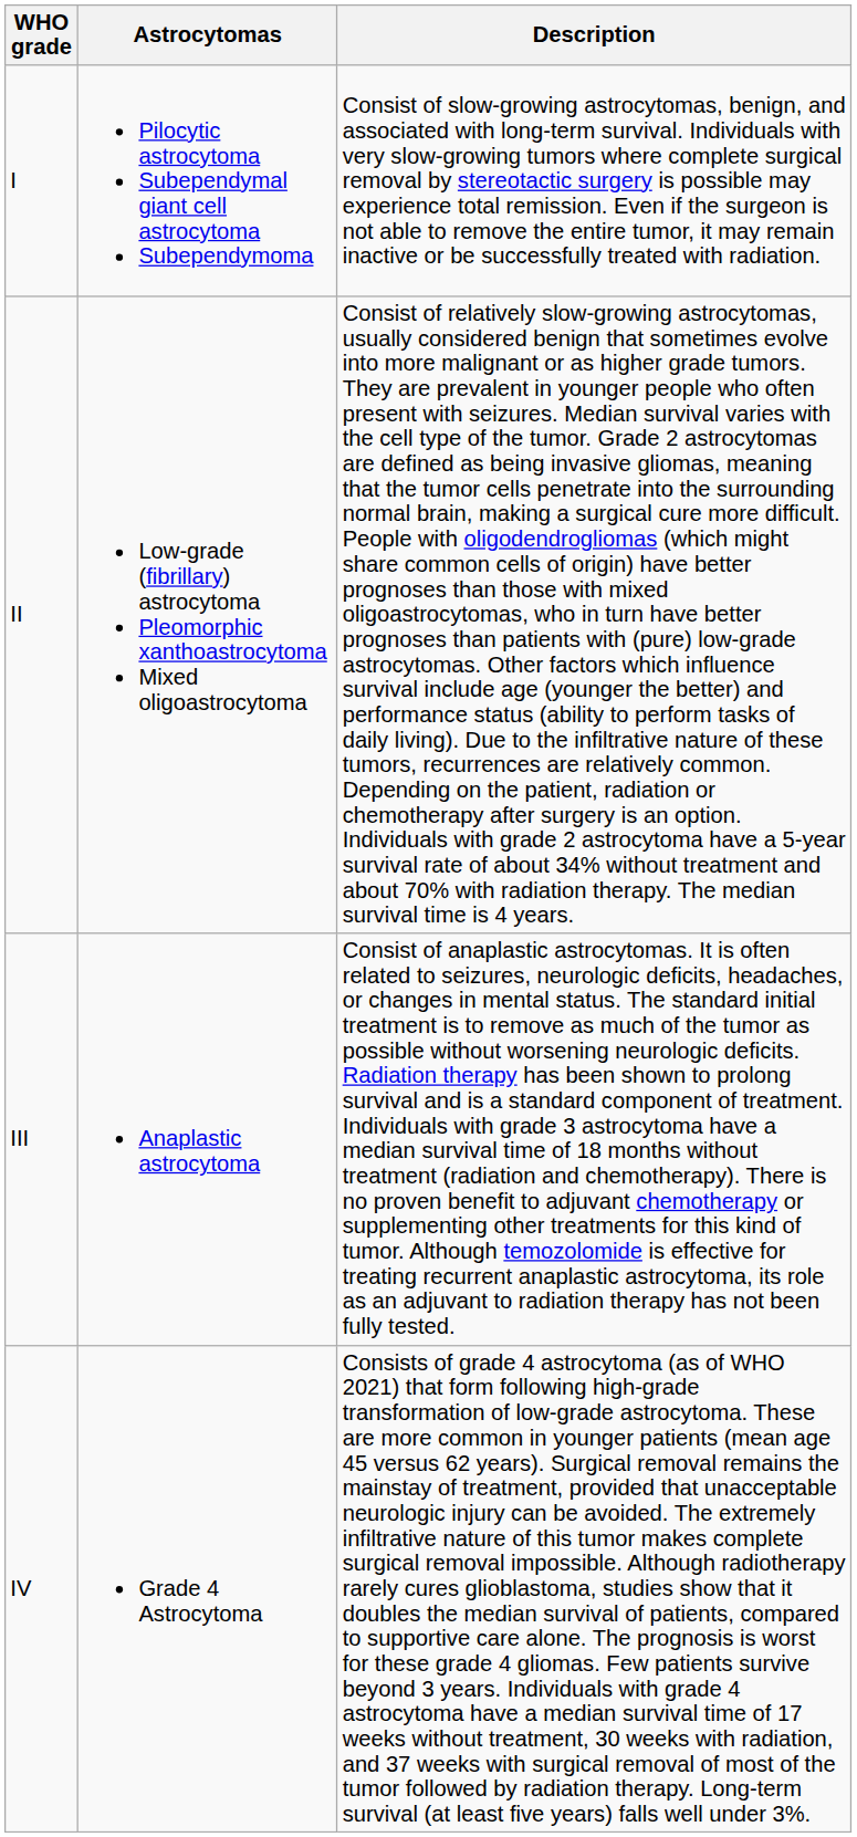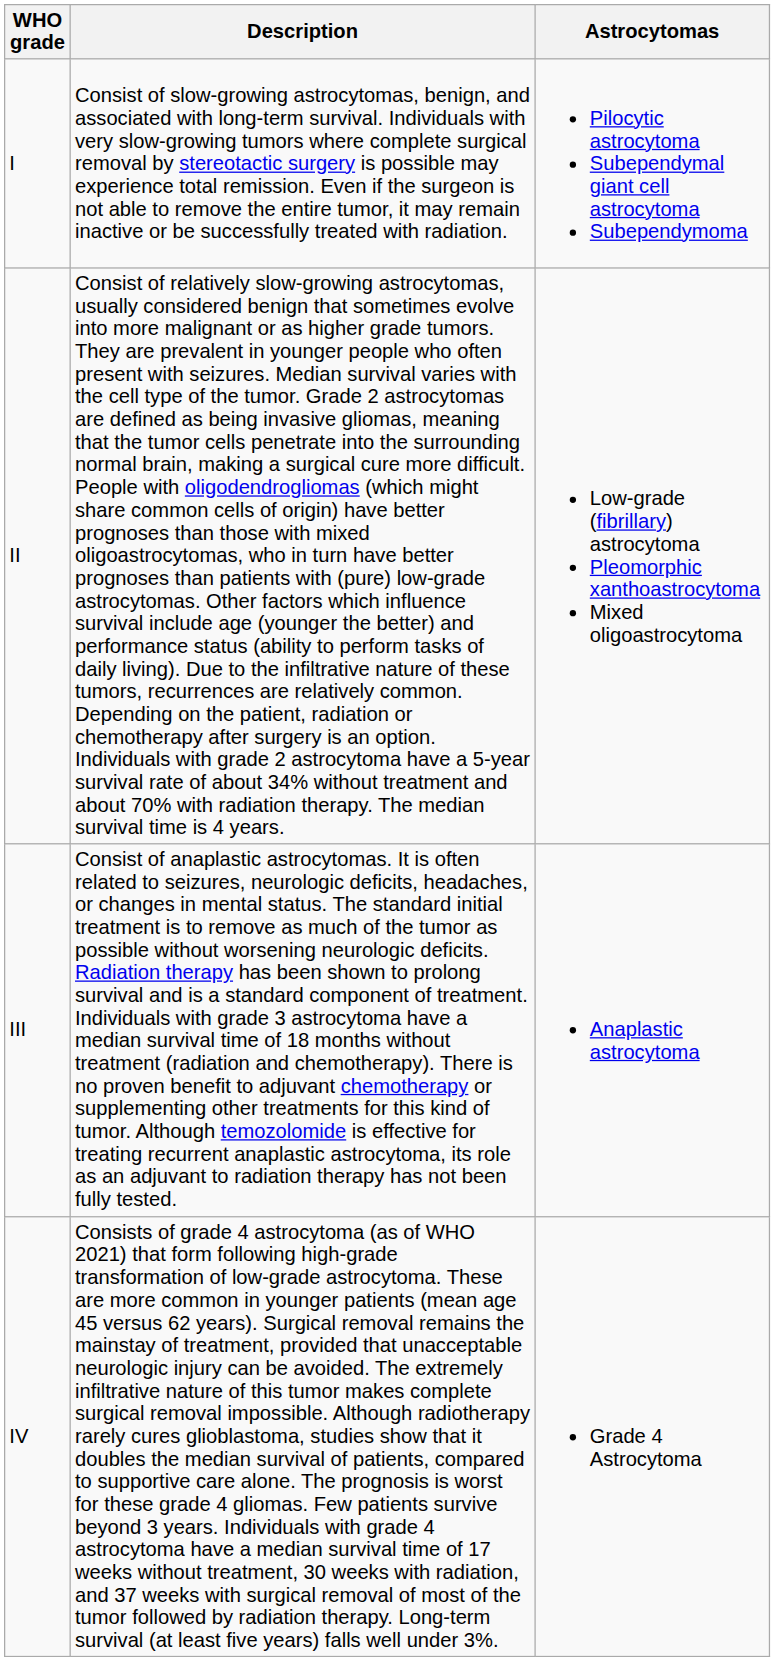 <table class="wikitable">
 <tr>
 <th>WHO grade</th>
+<th>Description</th>
 <th>Astrocytomas</th>
-<th>Description</th>
 </tr>
 <tr>
 <td>I</td>
+<td>Consist of slow-growing astrocytomas, benign, and associated with long-term survival.  Individuals with very slow-growing tumors where complete surgical removal by <a href='#'>stereotactic surgery</a> is possible may experience total remission. Even if the surgeon is not able to remove the entire tumor, it may remain inactive or be successfully treated with radiation.</td>
 <td><br><ul><li><a href='#'>Pilocytic astrocytoma</a></li><li><a href='#'>Subependymal giant cell astrocytoma</a></li><li><a href='#'>Subependymoma</a></li></ul></td>
-<td>Consist of slow-growing astrocytomas, benign, and associated with long-term survival.  Individuals with very slow-growing tumors where complete surgical removal by <a href='#'>stereotactic surgery</a> is possible may experience total remission. Even if the surgeon is not able to remove the entire tumor, it may remain inactive or be successfully treated with radiation.</td>
 </tr>
 <tr>
 <td>II</td>
+<td>Consist of relatively slow-growing astrocytomas, usually considered benign that sometimes evolve into more malignant or as higher grade tumors. They are prevalent in younger people who often present with seizures. Median survival varies with the cell type of the tumor. Grade 2 astrocytomas are defined as being invasive gliomas, meaning that the tumor cells penetrate into the surrounding normal brain, making a surgical cure more difficult. People with <a href='#'>oligodendrogliomas</a> (which might share common cells of origin) have better prognoses than those with mixed oligoastrocytomas, who in turn have better prognoses than patients with (pure) low-grade astrocytomas. Other factors which influence survival include age (younger the better) and performance status (ability to perform tasks of daily living). Due to the infiltrative nature of these tumors, recurrences are relatively common. Depending on the patient, radiation or chemotherapy after surgery is an option. Individuals with grade 2 astrocytoma have a 5-year survival rate of about 34% without treatment and about 70% with radiation therapy. The median survival time is 4 years.</td>
 <td><br><ul><li>Low-grade (<a href='#'>fibrillary</a>) astrocytoma</li><li><a href='#'>Pleomorphic xanthoastrocytoma</a></li><li>Mixed oligoastrocytoma</li></ul></td>
-<td>Consist of relatively slow-growing astrocytomas, usually considered benign that sometimes evolve into more malignant or as higher grade tumors. They are prevalent in younger people who often present with seizures. Median survival varies with the cell type of the tumor. Grade 2 astrocytomas are defined as being invasive gliomas, meaning that the tumor cells penetrate into the surrounding normal brain, making a surgical cure more difficult. People with <a href='#'>oligodendrogliomas</a> (which might share common cells of origin) have better prognoses than those with mixed oligoastrocytomas, who in turn have better prognoses than patients with (pure) low-grade astrocytomas. Other factors which influence survival include age (younger the better) and performance status (ability to perform tasks of daily living). Due to the infiltrative nature of these tumors, recurrences are relatively common. Depending on the patient, radiation or chemotherapy after surgery is an option. Individuals with grade 2 astrocytoma have a 5-year survival rate of about 34% without treatment and about 70% with radiation therapy. The median survival time is 4 years.</td>
 </tr>
 <tr>
 <td>III</td>
+<td>Consist of anaplastic astrocytomas. It is often related to seizures, neurologic deficits, headaches, or changes in mental status. The standard initial treatment is to remove as much of the tumor as possible without worsening neurologic deficits. <a href='#'>Radiation therapy</a> has been shown to prolong survival and is a standard component of treatment. Individuals with grade 3 astrocytoma have a median survival time of 18 months without treatment (radiation and chemotherapy). There is no proven benefit to adjuvant <a href='#'>chemotherapy</a> or supplementing other treatments for this kind of tumor. Although <a href='#'>temozolomide</a> is effective for treating recurrent anaplastic astrocytoma, its role as an adjuvant to radiation therapy has not been fully tested.</td>
 <td><br><ul><li><a href='#'>Anaplastic astrocytoma</a></li></ul></td>
-<td>Consist of anaplastic astrocytomas. It is often related to seizures, neurologic deficits, headaches, or changes in mental status. The standard initial treatment is to remove as much of the tumor as possible without worsening neurologic deficits. <a href='#'>Radiation therapy</a> has been shown to prolong survival and is a standard component of treatment. Individuals with grade 3 astrocytoma have a median survival time of 18 months without treatment (radiation and chemotherapy). There is no proven benefit to adjuvant <a href='#'>chemotherapy</a> or supplementing other treatments for this kind of tumor. Although <a href='#'>temozolomide</a> is effective for treating recurrent anaplastic astrocytoma, its role as an adjuvant to radiation therapy has not been fully tested.</td>
 </tr>
 <tr>
 <td>IV</td>
+<td>Consists of grade 4 astrocytoma (as of WHO 2021) that form following high-grade transformation of low-grade astrocytoma. These are more common in younger patients (mean age 45 versus 62 years). Surgical removal remains the mainstay of treatment, provided that unacceptable neurologic injury can be avoided. The extremely infiltrative nature of this tumor makes complete surgical removal impossible. Although radiotherapy rarely cures glioblastoma, studies show that it doubles the median survival of patients, compared to supportive care alone. The prognosis is worst for these grade 4 gliomas. Few patients survive beyond 3 years. Individuals with grade 4 astrocytoma have a median survival time of 17 weeks without treatment, 30 weeks with radiation, and 37 weeks with surgical removal of most of the tumor followed by radiation therapy. Long-term survival (at least five years) falls well under 3%.</td>
 <td><br><ul><li>Grade 4 Astrocytoma</li></ul></td>
-<td>Consists of grade 4 astrocytoma (as of WHO 2021) that form following high-grade transformation of low-grade astrocytoma. These are more common in younger patients (mean age 45 versus 62 years). Surgical removal remains the mainstay of treatment, provided that unacceptable neurologic injury can be avoided. The extremely infiltrative nature of this tumor makes complete surgical removal impossible. Although radiotherapy rarely cures glioblastoma, studies show that it doubles the median survival of patients, compared to supportive care alone. The prognosis is worst for these grade 4 gliomas. Few patients survive beyond 3 years. Individuals with grade 4 astrocytoma have a median survival time of 17 weeks without treatment, 30 weeks with radiation, and 37 weeks with surgical removal of most of the tumor followed by radiation therapy. Long-term survival (at least five years) falls well under 3%.</td>
 </tr>
 </table>
